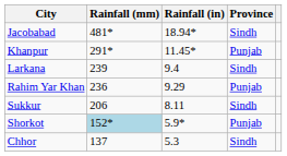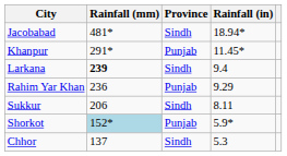 <table class="sortable wikitable">
 <tr>
 <th>City</th>
 <th>Rainfall (mm)</th>
+<th>Province</th>
 <th>Rainfall (in)</th>
-<th>Province</th>
 <th></th>
 </tr>
 <tr>
 <td><a href='#'>Jacobabad</a></td>
 <td>481*</td>
+<td><a href='#'>Sindh</a></td>
 <td>18.94*</td>
-<td><a href='#'>Sindh</a></td>
 <td></td>
 </tr>
 <tr>
 <td><a href='#'>Khanpur</a></td>
 <td>291*</td>
+<td><a href='#'>Punjab</a></td>
 <td>11.45*</td>
-<td><a href='#'>Punjab</a></td>
 <td></td>
 </tr>
 <tr>
 <td><a href='#'>Larkana</a></td>
-<td>239</td>
+<td><strong>239</strong></td>
+<td><a href='#'>Sindh</a></td>
 <td>9.4</td>
-<td><a href='#'>Sindh</a></td>
 <td></td>
 </tr>
 <tr>
 <td><a href='#'>Rahim Yar Khan</a></td>
 <td>236</td>
+<td><a href='#'>Punjab</a></td>
 <td>9.29</td>
-<td><a href='#'>Punjab</a></td>
 <td></td>
 </tr>
 <tr>
 <td><a href='#'>Sukkur</a></td>
 <td>206</td>
+<td><a href='#'>Sindh</a></td>
 <td>8.11</td>
-<td><a href='#'>Sindh</a></td>
 <td></td>
 </tr>
 <tr>
 <td><a href='#'>Shorkot</a></td>
 <td style="background: lightblue;">152*</td>
+<td><a href='#'>Punjab</a></td>
 <td>5.9*</td>
-<td><a href='#'>Punjab</a></td>
 <td></td>
 </tr>
 <tr>
 <td><a href='#'>Chhor</a></td>
 <td>137</td>
+<td><a href='#'>Sindh</a></td>
 <td>5.3</td>
-<td><a href='#'>Sindh</a></td>
 <td></td>
 </tr>
 </table>
